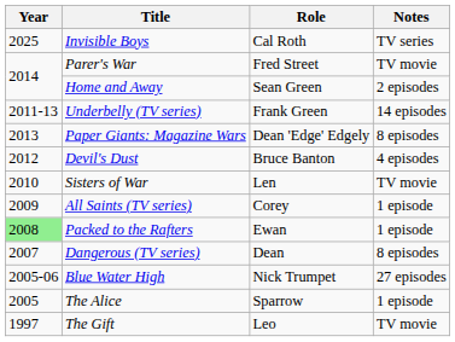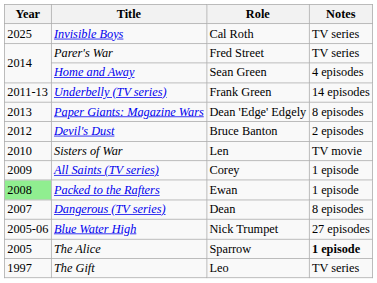 <table class="wikitable sortable">
 <tr>
 <th>Year</th>
 <th>Title</th>
 <th>Role</th>
 <th>Notes</th>
 </tr>
 <tr>
 <td>2025</td>
 <td><em><a href='#'>Invisible Boys</a></em></td>
 <td>Cal Roth</td>
 <td>TV series</td>
 </tr>
 <tr>
 <td rowspan="2">2014</td>
 <td><em>Parer's War</em></td>
 <td>Fred Street</td>
-<td>TV movie</td>
+<td>TV series</td>
 </tr>
 <tr>
 <td><em><a href='#'>Home and Away</a></em></td>
 <td>Sean Green</td>
-<td>2 episodes</td>
+<td>4 episodes</td>
 </tr>
 <tr>
 <td>2011-13</td>
 <td><em><a href='#'>Underbelly (TV series)</a></em></td>
 <td>Frank Green</td>
 <td>14 episodes</td>
 </tr>
 <tr>
 <td>2013</td>
 <td><em><a href='#'>Paper Giants: Magazine Wars</a></em></td>
 <td>Dean 'Edge' Edgely</td>
 <td>8 episodes</td>
 </tr>
 <tr>
 <td>2012</td>
 <td><em><a href='#'>Devil's Dust</a></em></td>
 <td>Bruce Banton</td>
-<td>4 episodes</td>
+<td>2 episodes</td>
 </tr>
 <tr>
 <td>2010</td>
 <td><em>Sisters of War</em></td>
 <td>Len</td>
 <td>TV movie</td>
 </tr>
 <tr>
 <td>2009</td>
 <td><em><a href='#'>All Saints (TV series)</a></em></td>
 <td>Corey</td>
 <td>1 episode</td>
 </tr>
 <tr>
 <td style="background: lightgreen;">2008</td>
 <td><em><a href='#'>Packed to the Rafters</a></em></td>
 <td>Ewan</td>
 <td>1 episode</td>
 </tr>
 <tr>
 <td>2007</td>
 <td><em><a href='#'>Dangerous (TV series)</a></em></td>
 <td>Dean</td>
 <td>8 episodes</td>
 </tr>
 <tr>
 <td>2005-06</td>
 <td><em><a href='#'>Blue Water High</a></em></td>
 <td>Nick Trumpet</td>
 <td>27 episodes</td>
 </tr>
 <tr>
 <td>2005</td>
 <td><em>The Alice</em></td>
 <td>Sparrow</td>
-<td>1 episode</td>
+<td><strong>1 episode</strong></td>
 </tr>
 <tr>
 <td>1997</td>
 <td><em>The Gift</em></td>
 <td>Leo</td>
-<td>TV movie</td>
+<td>TV series</td>
 </tr>
 </table>
